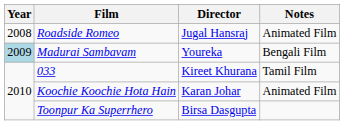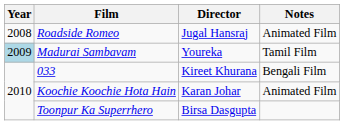 <table class="wikitable sortable">
 <tr>
 <th scope="col">Year</th>
 <th scope="col">Film</th>
 <th scope="col">Director</th>
 <th scope="col">Notes</th>
 </tr>
 <tr>
 <td rowspan="1">2008</td>
 <td><em><a href='#'>Roadside Romeo</a></em></td>
 <td><a href='#'>Jugal Hansraj</a></td>
 <td>Animated Film</td>
 </tr>
 <tr>
 <td rowspan="1" style="background: lightblue;">2009</td>
 <td><em><a href='#'>Madurai Sambavam</a></em></td>
 <td><a href='#'>Youreka</a></td>
-<td>Bengali Film</td>
+<td>Tamil Film</td>
 </tr>
 <tr>
 <td rowspan="3">2010</td>
 <td><em><a href='#'>033</a></em></td>
 <td><a href='#'>Kireet Khurana</a></td>
-<td>Tamil Film</td>
+<td>Bengali Film</td>
 </tr>
 <tr>
 <td><em><a href='#'>Koochie Koochie Hota Hain</a></em></td>
 <td><a href='#'>Karan Johar</a></td>
 <td>Animated Film</td>
 </tr>
 <tr>
 <td><em><a href='#'>Toonpur Ka Superrhero</a></em></td>
 <td><a href='#'>Birsa Dasgupta</a></td>
 <td></td>
 </tr>
 </table>
